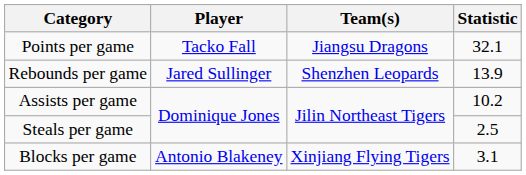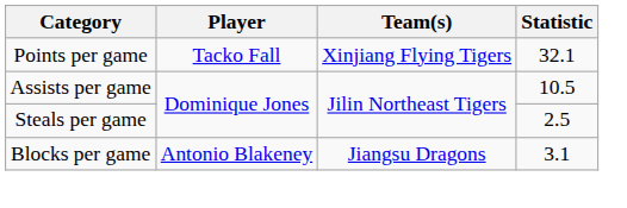 <table class="wikitable" style="text-align:center">
 <tr>
 <th>Category</th>
 <th>Player</th>
 <th>Team(s)</th>
 <th>Statistic</th>
 </tr>
 <tr>
 <td>Points per game</td>
 <td><a href='#'>Tacko Fall</a></td>
-<td><a href='#'>Jiangsu Dragons</a></td>
+<td><a href='#'>Xinjiang Flying Tigers</a></td>
 <td>32.1</td>
-</tr>
-<tr>
-<td>Rebounds per game</td>
-<td><a href='#'>Jared Sullinger</a></td>
-<td><a href='#'>Shenzhen Leopards</a></td>
-<td>13.9</td>
 </tr>
 <tr>
 <td>Assists per game</td>
 <td rowspan="2"><a href='#'>Dominique Jones</a></td>
 <td rowspan="2"><a href='#'>Jilin Northeast Tigers</a></td>
-<td>10.2</td>
+<td>10.5</td>
 </tr>
 <tr>
 <td>Steals per game</td>
 <td>2.5</td>
 </tr>
 <tr>
 <td>Blocks per game</td>
 <td><a href='#'>Antonio Blakeney</a></td>
-<td><a href='#'>Xinjiang Flying Tigers</a></td>
+<td><a href='#'>Jiangsu Dragons</a></td>
 <td>3.1</td>
 </tr>
 </table>
